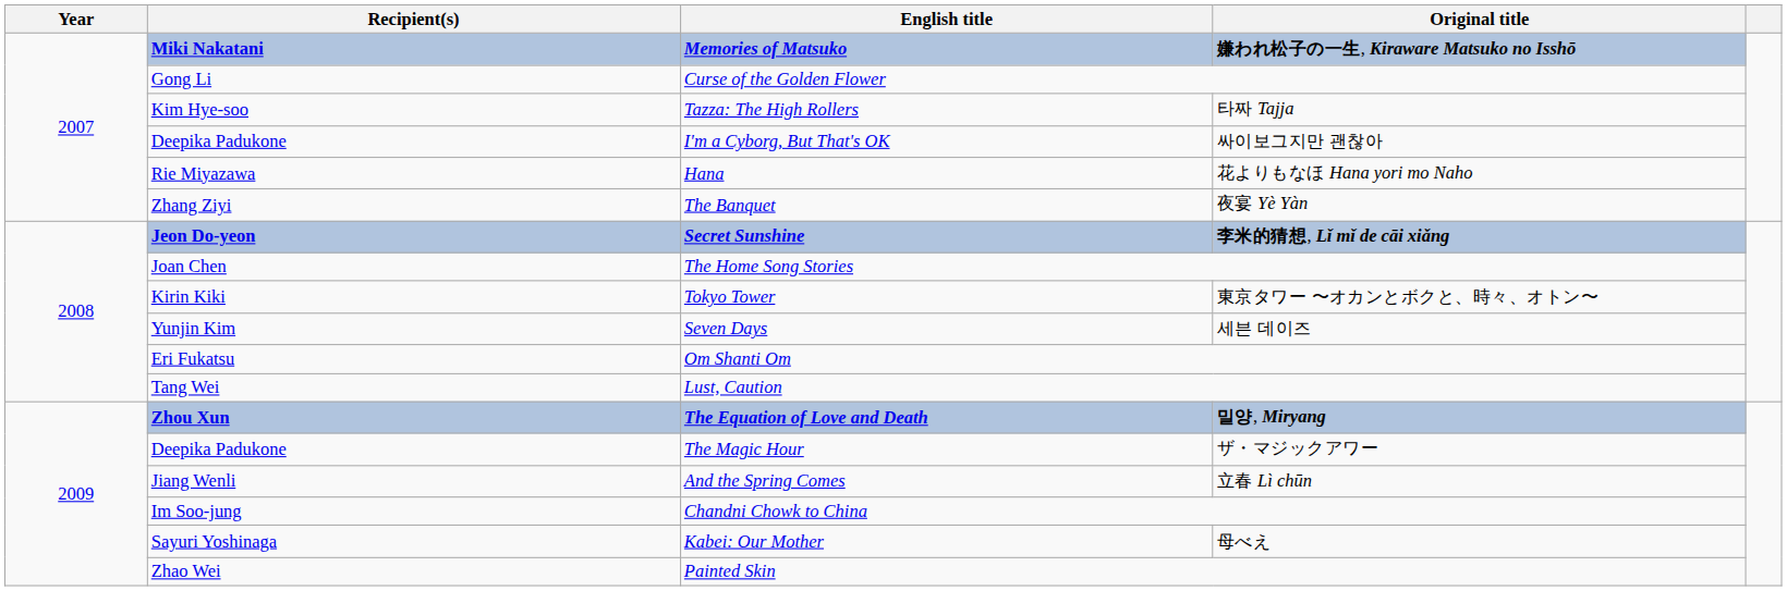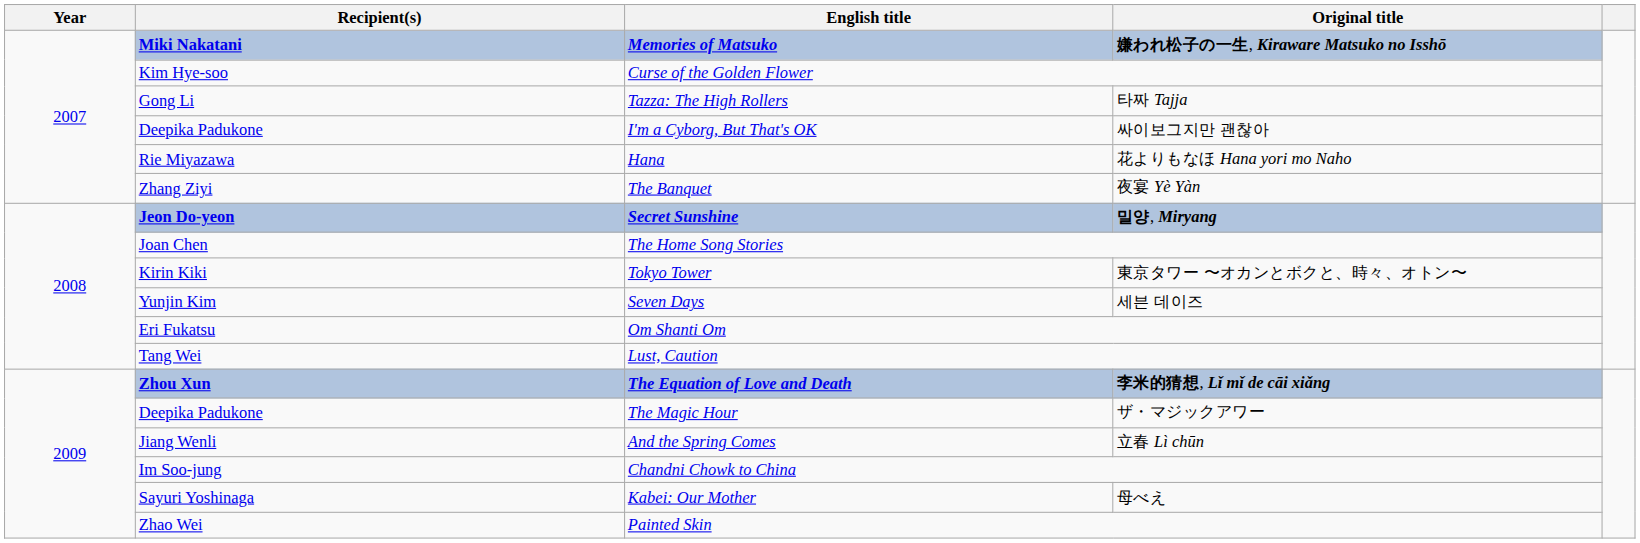 <table class="wikitable" width="100%" cellpadding="5">
 <tr>
 <th width="8%">Year</th>
 <th width="30%">Recipient(s)</th>
 <th width="30%">English title</th>
 <th width="30%">Original title</th>
 <th width="2%"></th>
 </tr>
 <tr>
 <td rowspan="6" style="text-align:center;"><a href='#'>2007</a></td>
 <td style="background:#B0C4DE;"> <strong><a href='#'>Miki Nakatani</a></strong></td>
 <td style="background:#B0C4DE;"><strong><em><a href='#'>Memories of Matsuko</a></em></strong></td>
 <td style="background:#B0C4DE;"><strong>嫌われ松子の一生</strong>, <strong><em>Kiraware Matsuko no Isshō</em></strong></td>
 <td rowspan="6"><br></td>
 </tr>
 <tr>
-<td> <a href='#'>Gong Li</a></td>
+<td> <a href='#'>Kim Hye-soo</a></td>
 <td colspan="2"><em><a href='#'>Curse of the Golden Flower</a></em></td>
 </tr>
 <tr>
-<td> <a href='#'>Kim Hye-soo</a></td>
+<td> <a href='#'>Gong Li</a></td>
 <td><em><a href='#'>Tazza: The High Rollers</a></em></td>
 <td>타짜 <em>Tajja</em></td>
 </tr>
 <tr>
 <td> <a href='#'>Deepika Padukone</a></td>
 <td><em><a href='#'>I'm a Cyborg, But That's OK</a></em></td>
 <td>싸이보그지만 괜찮아</td>
 </tr>
 <tr>
 <td> <a href='#'>Rie Miyazawa</a></td>
 <td><em><a href='#'>Hana</a></em></td>
 <td>花よりもなほ <em>Hana yori mo Naho</em></td>
 </tr>
 <tr>
 <td> <a href='#'>Zhang Ziyi</a></td>
 <td><em><a href='#'>The Banquet</a></em></td>
 <td>夜宴 <em>Yè Yàn</em></td>
 </tr>
 <tr>
 <td rowspan="6" style="text-align:center;"><a href='#'>2008</a></td>
 <td style="background:#B0C4DE;"> <strong><a href='#'>Jeon Do-yeon</a></strong></td>
 <td style="background:#B0C4DE;"><strong><em><a href='#'>Secret Sunshine</a></em></strong></td>
-<td style="background:#B0C4DE;"><strong>李米的猜想</strong>, <strong><em>Lǐ mǐ de cāi xiǎng</em></strong></td>
+<td style="background:#B0C4DE;"><strong>밀양</strong>, <strong><em>Miryang</em></strong></td>
 <td rowspan="6"><br></td>
 </tr>
 <tr>
 <td> <a href='#'>Joan Chen</a></td>
 <td colspan="2"><em><a href='#'>The Home Song Stories</a></em></td>
 </tr>
 <tr>
 <td> <a href='#'>Kirin Kiki</a></td>
 <td><em><a href='#'>Tokyo Tower</a></em></td>
 <td>東京タワー 〜オカンとボクと、時々、オトン〜</td>
 </tr>
 <tr>
 <td> <a href='#'>Yunjin Kim</a></td>
 <td><em><a href='#'>Seven Days</a></em></td>
 <td>세븐 데이즈</td>
 </tr>
 <tr>
 <td> <a href='#'>Eri Fukatsu</a></td>
 <td colspan="2"><em><a href='#'>Om Shanti Om</a></em></td>
 </tr>
 <tr>
 <td> <a href='#'>Tang Wei</a></td>
 <td colspan="2"><em><a href='#'>Lust, Caution</a></em></td>
 </tr>
 <tr>
 <td rowspan="6" style="text-align:center;"><a href='#'>2009</a></td>
 <td style="background:#B0C4DE;"> <strong><a href='#'>Zhou Xun</a></strong></td>
 <td style="background:#B0C4DE;"><strong><em><a href='#'>The Equation of Love and Death</a></em></strong></td>
-<td style="background:#B0C4DE;"><strong>밀양</strong>, <strong><em>Miryang</em></strong></td>
+<td style="background:#B0C4DE;"><strong>李米的猜想</strong>, <strong><em>Lǐ mǐ de cāi xiǎng</em></strong></td>
 <td rowspan="6"><br></td>
 </tr>
 <tr>
 <td> <a href='#'>Deepika Padukone</a></td>
 <td><em><a href='#'>The Magic Hour</a></em></td>
 <td>ザ・マジックアワー</td>
 </tr>
 <tr>
 <td> <a href='#'>Jiang Wenli</a></td>
 <td><em><a href='#'>And the Spring Comes</a></em></td>
 <td>立春 <em>Lì chūn</em></td>
 </tr>
 <tr>
 <td> <a href='#'>Im Soo-jung</a></td>
 <td colspan="2"><em><a href='#'>Chandni Chowk to China</a></em></td>
 </tr>
 <tr>
 <td> <a href='#'>Sayuri Yoshinaga</a></td>
 <td><em><a href='#'>Kabei: Our Mother</a></em></td>
 <td>母べえ</td>
 </tr>
 <tr>
 <td> <a href='#'>Zhao Wei</a></td>
 <td colspan="2"><em><a href='#'>Painted Skin</a></em></td>
 </tr>
 </table>
